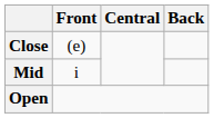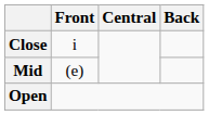 <table class="wikitable" style="text-align: center">
 <tr>
 <th></th>
 <th>Front</th>
 <th>Central</th>
 <th>Back</th>
 </tr>
 <tr>
 <th>Close</th>
-<td> (e)</td>
+<td>i</td>
 <td rowspan="2"></td>
 <td></td>
 </tr>
 <tr>
 <th>Mid</th>
-<td>i</td>
+<td> (e)</td>
 <td></td>
 </tr>
 <tr>
 <th>Open</th>
 <td colspan="3"></td>
 </tr>
 </table>
